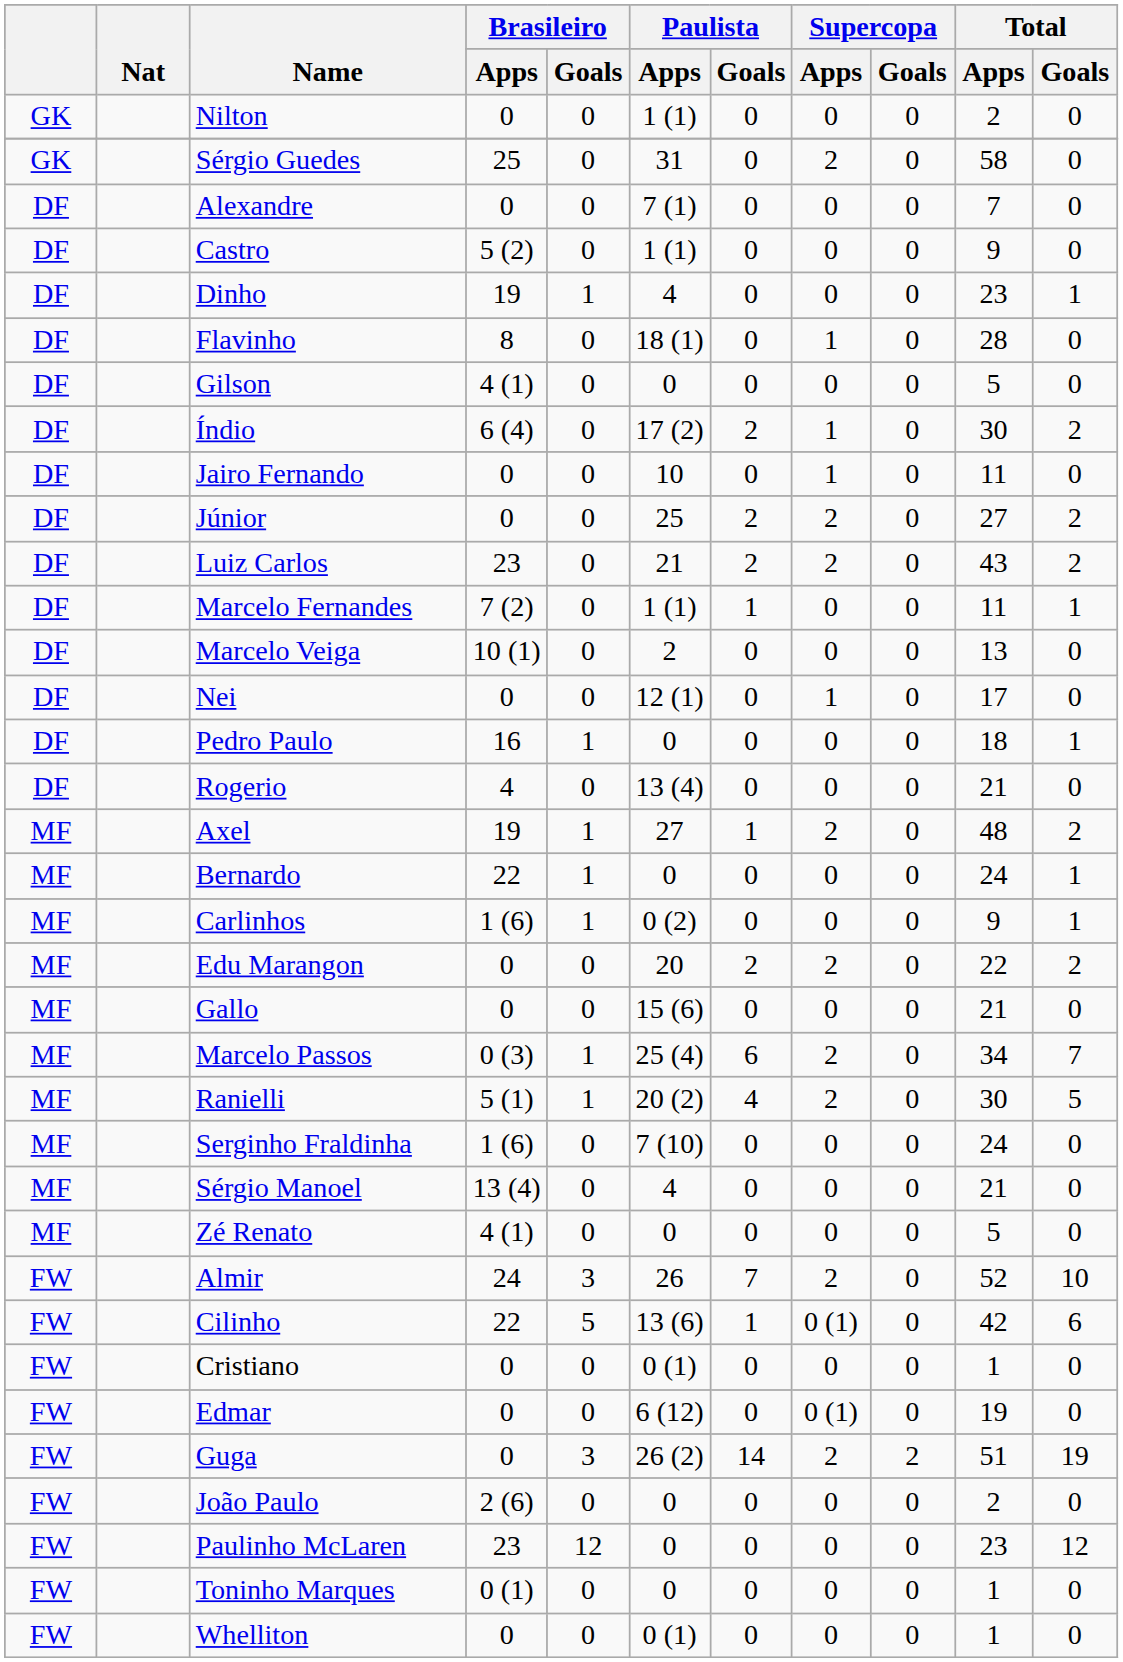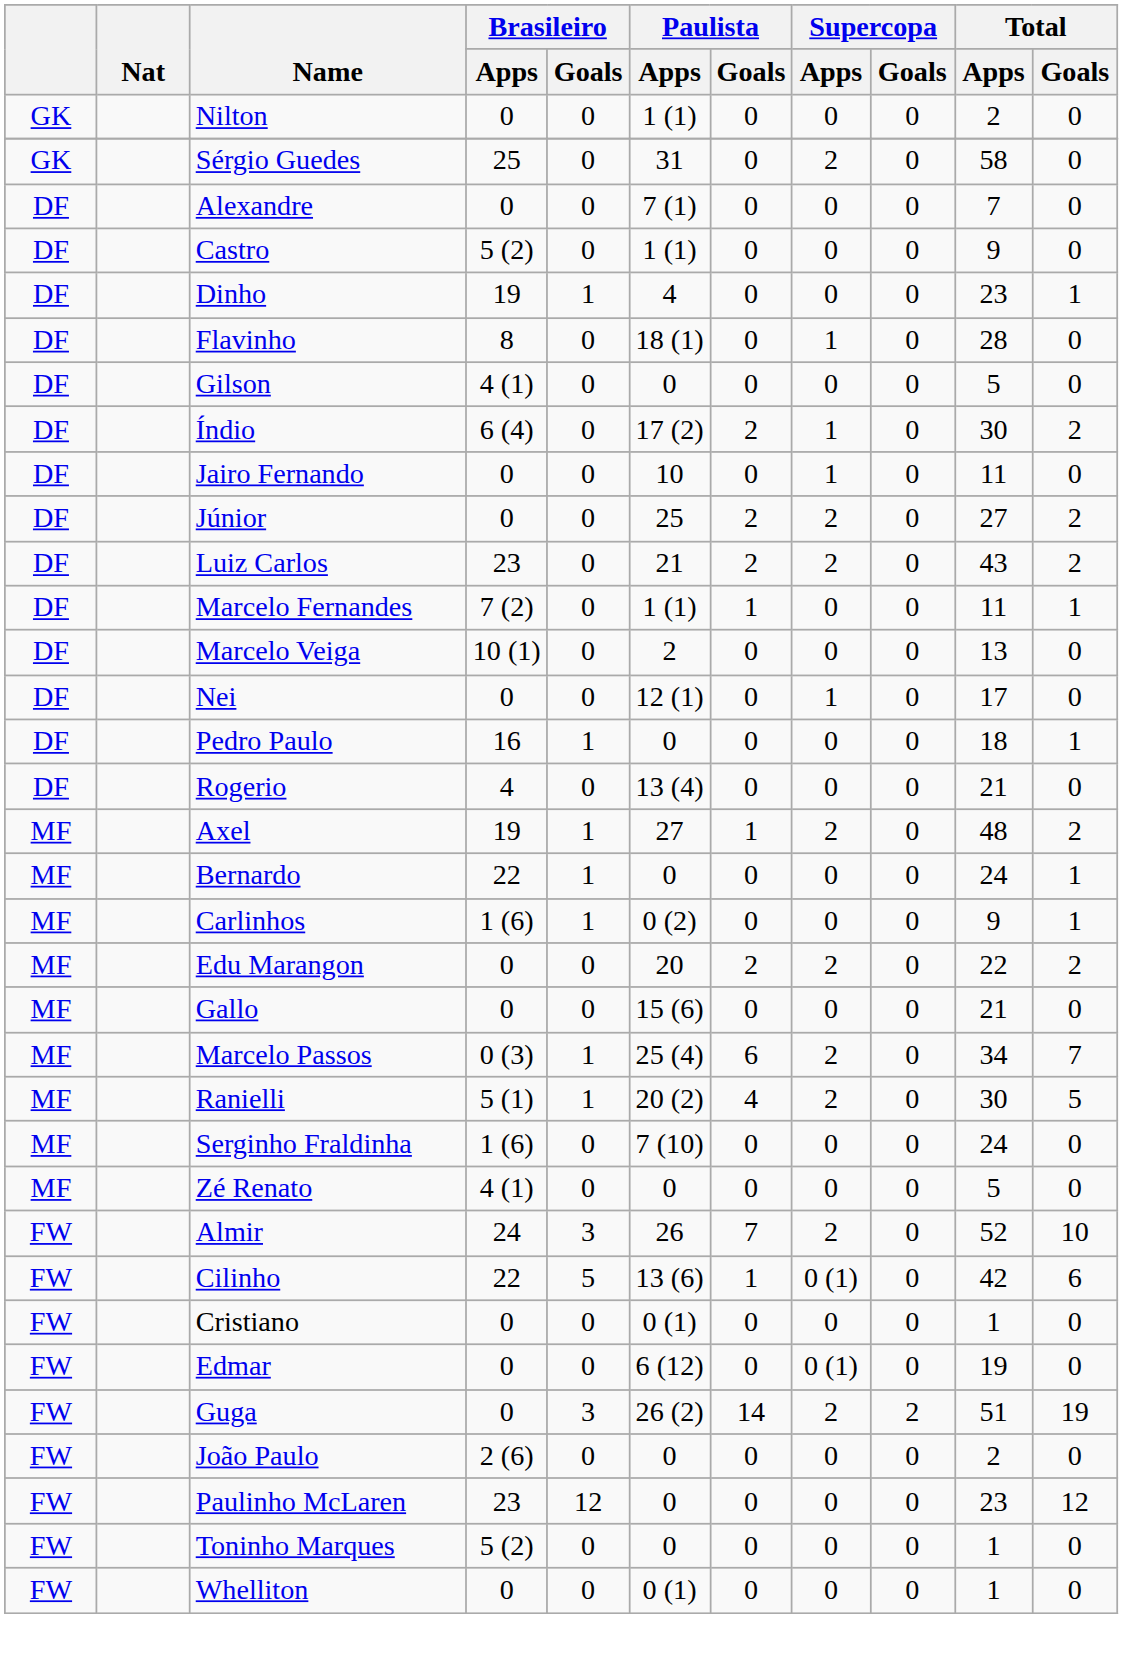 <table class="wikitable sortable" style="text-align:center;">
 <tr>
 <th rowspan="2" width="45" valign="bottom"></th>
 <th rowspan="2" width="45" valign="bottom">Nat</th>
 <th rowspan="2" width="150" valign="bottom">Name</th>
 <th colspan="2" width="85"><a href='#'>Brasileiro</a></th>
 <th colspan="2" width="85"><a href='#'>Paulista</a></th>
 <th colspan="2" width="85"><a href='#'>Supercopa</a></th>
 <th colspan="2" width="85">Total</th>
 </tr>
 <tr>
 <th>Apps</th>
 <th>Goals</th>
 <th>Apps</th>
 <th>Goals</th>
 <th>Apps</th>
 <th>Goals</th>
 <th>Apps</th>
 <th>Goals</th>
 </tr>
 <tr>
 <td><a href='#'>GK</a></td>
 <td></td>
 <td align=left><a href='#'>Nilton</a></td>
 <td>0</td>
 <td>0</td>
 <td>1 (1)</td>
 <td>0</td>
 <td>0</td>
 <td>0</td>
 <td>2</td>
 <td>0</td>
 </tr>
 <tr>
 </tr>
 <tr>
 <td><a href='#'>GK</a></td>
 <td></td>
 <td align=left><a href='#'>Sérgio Guedes</a></td>
 <td>25</td>
 <td>0</td>
 <td>31</td>
 <td>0</td>
 <td>2</td>
 <td>0</td>
 <td>58</td>
 <td>0</td>
 </tr>
 <tr>
 <td><a href='#'>DF</a></td>
 <td></td>
 <td align=left><a href='#'>Alexandre</a></td>
 <td>0</td>
 <td>0</td>
 <td>7 (1)</td>
 <td>0</td>
 <td>0</td>
 <td>0</td>
 <td>7</td>
 <td>0</td>
 </tr>
 <tr>
 <td><a href='#'>DF</a></td>
 <td></td>
 <td align=left><a href='#'>Castro</a></td>
 <td>5 (2)</td>
 <td>0</td>
 <td>1 (1)</td>
 <td>0</td>
 <td>0</td>
 <td>0</td>
 <td>9</td>
 <td>0</td>
 </tr>
 <tr>
 <td><a href='#'>DF</a></td>
 <td></td>
 <td align=left><a href='#'>Dinho</a></td>
 <td>19</td>
 <td>1</td>
 <td>4</td>
 <td>0</td>
 <td>0</td>
 <td>0</td>
 <td>23</td>
 <td>1</td>
 </tr>
 <tr>
 <td><a href='#'>DF</a></td>
 <td></td>
 <td align=left><a href='#'>Flavinho</a></td>
 <td>8</td>
 <td>0</td>
 <td>18 (1)</td>
 <td>0</td>
 <td>1</td>
 <td>0</td>
 <td>28</td>
 <td>0</td>
 </tr>
 <tr>
 <td><a href='#'>DF</a></td>
 <td></td>
 <td align=left><a href='#'>Gilson</a></td>
 <td>4 (1)</td>
 <td>0</td>
 <td>0</td>
 <td>0</td>
 <td>0</td>
 <td>0</td>
 <td>5</td>
 <td>0</td>
 </tr>
 <tr>
 <td><a href='#'>DF</a></td>
 <td></td>
 <td align=left><a href='#'>Índio</a></td>
 <td>6 (4)</td>
 <td>0</td>
 <td>17 (2)</td>
 <td>2</td>
 <td>1</td>
 <td>0</td>
 <td>30</td>
 <td>2</td>
 </tr>
 <tr>
 <td><a href='#'>DF</a></td>
 <td></td>
 <td align=left><a href='#'>Jairo Fernando</a></td>
 <td>0</td>
 <td>0</td>
 <td>10</td>
 <td>0</td>
 <td>1</td>
 <td>0</td>
 <td>11</td>
 <td>0</td>
 </tr>
 <tr>
 <td><a href='#'>DF</a></td>
 <td></td>
 <td align=left><a href='#'>Júnior</a></td>
 <td>0</td>
 <td>0</td>
 <td>25</td>
 <td>2</td>
 <td>2</td>
 <td>0</td>
 <td>27</td>
 <td>2</td>
 </tr>
 <tr>
 <td><a href='#'>DF</a></td>
 <td></td>
 <td align=left><a href='#'>Luiz Carlos</a></td>
 <td>23</td>
 <td>0</td>
 <td>21</td>
 <td>2</td>
 <td>2</td>
 <td>0</td>
 <td>43</td>
 <td>2</td>
 </tr>
 <tr>
 <td><a href='#'>DF</a></td>
 <td></td>
 <td align=left><a href='#'>Marcelo Fernandes</a></td>
 <td>7 (2)</td>
 <td>0</td>
 <td>1 (1)</td>
 <td>1</td>
 <td>0</td>
 <td>0</td>
 <td>11</td>
 <td>1</td>
 </tr>
 <tr>
 <td><a href='#'>DF</a></td>
 <td></td>
 <td align=left><a href='#'>Marcelo Veiga</a></td>
 <td>10 (1)</td>
 <td>0</td>
 <td>2</td>
 <td>0</td>
 <td>0</td>
 <td>0</td>
 <td>13</td>
 <td>0</td>
 </tr>
 <tr>
 <td><a href='#'>DF</a></td>
 <td></td>
 <td align=left><a href='#'>Nei</a></td>
 <td>0</td>
 <td>0</td>
 <td>12 (1)</td>
 <td>0</td>
 <td>1</td>
 <td>0</td>
 <td>17</td>
 <td>0</td>
 </tr>
 <tr>
 <td><a href='#'>DF</a></td>
 <td></td>
 <td align=left><a href='#'>Pedro Paulo</a></td>
 <td>16</td>
 <td>1</td>
 <td>0</td>
 <td>0</td>
 <td>0</td>
 <td>0</td>
 <td>18</td>
 <td>1</td>
 </tr>
 <tr>
 <td><a href='#'>DF</a></td>
 <td></td>
 <td align=left><a href='#'>Rogerio</a></td>
 <td>4</td>
 <td>0</td>
 <td>13 (4)</td>
 <td>0</td>
 <td>0</td>
 <td>0</td>
 <td>21</td>
 <td>0</td>
 </tr>
 <tr>
 <td><a href='#'>MF</a></td>
 <td></td>
 <td align=left><a href='#'>Axel</a></td>
 <td>19</td>
 <td>1</td>
 <td>27</td>
 <td>1</td>
 <td>2</td>
 <td>0</td>
 <td>48</td>
 <td>2</td>
 </tr>
 <tr>
 <td><a href='#'>MF</a></td>
 <td></td>
 <td align=left><a href='#'>Bernardo</a></td>
 <td>22</td>
 <td>1</td>
 <td>0</td>
 <td>0</td>
 <td>0</td>
 <td>0</td>
 <td>24</td>
 <td>1</td>
 </tr>
 <tr>
 <td><a href='#'>MF</a></td>
 <td></td>
 <td align=left><a href='#'>Carlinhos</a></td>
 <td>1 (6)</td>
 <td>1</td>
 <td>0 (2)</td>
 <td>0</td>
 <td>0</td>
 <td>0</td>
 <td>9</td>
 <td>1</td>
 </tr>
 <tr>
 <td><a href='#'>MF</a></td>
 <td></td>
 <td align=left><a href='#'>Edu Marangon</a></td>
 <td>0</td>
 <td>0</td>
 <td>20</td>
 <td>2</td>
 <td>2</td>
 <td>0</td>
 <td>22</td>
 <td>2</td>
 </tr>
 <tr>
 <td><a href='#'>MF</a></td>
 <td></td>
 <td align=left><a href='#'>Gallo</a></td>
 <td>0</td>
 <td>0</td>
 <td>15 (6)</td>
 <td>0</td>
 <td>0</td>
 <td>0</td>
 <td>21</td>
 <td>0</td>
 </tr>
 <tr>
 <td><a href='#'>MF</a></td>
 <td></td>
 <td align=left><a href='#'>Marcelo Passos</a></td>
 <td>0 (3)</td>
 <td>1</td>
 <td>25 (4)</td>
 <td>6</td>
 <td>2</td>
 <td>0</td>
 <td>34</td>
 <td>7</td>
 </tr>
 <tr>
 <td><a href='#'>MF</a></td>
 <td></td>
 <td align=left><a href='#'>Ranielli</a></td>
 <td>5 (1)</td>
 <td>1</td>
 <td>20 (2)</td>
 <td>4</td>
 <td>2</td>
 <td>0</td>
 <td>30</td>
 <td>5</td>
 </tr>
 <tr>
 <td><a href='#'>MF</a></td>
 <td></td>
 <td align=left><a href='#'>Serginho Fraldinha</a></td>
 <td>1 (6)</td>
 <td>0</td>
 <td>7 (10)</td>
 <td>0</td>
 <td>0</td>
 <td>0</td>
 <td>24</td>
 <td>0</td>
 </tr>
 <tr>
 <td><a href='#'>MF</a></td>
 <td></td>
-<td align=left><a href='#'>Sérgio Manoel</a></td>
-<td>13 (4)</td>
-<td>0</td>
-<td>4</td>
-<td>0</td>
-<td>0</td>
-<td>0</td>
-<td>21</td>
-<td>0</td>
-</tr>
-<tr>
-<td><a href='#'>MF</a></td>
-<td></td>
 <td align=left><a href='#'>Zé Renato</a></td>
 <td>4 (1)</td>
 <td>0</td>
 <td>0</td>
 <td>0</td>
 <td>0</td>
 <td>0</td>
 <td>5</td>
 <td>0</td>
 </tr>
 <tr>
 <td><a href='#'>FW</a></td>
 <td></td>
 <td align=left><a href='#'>Almir</a></td>
 <td>24</td>
 <td>3</td>
 <td>26</td>
 <td>7</td>
 <td>2</td>
 <td>0</td>
 <td>52</td>
 <td>10</td>
 </tr>
 <tr>
 <td><a href='#'>FW</a></td>
 <td></td>
 <td align=left><a href='#'>Cilinho</a></td>
 <td>22</td>
 <td>5</td>
 <td>13 (6)</td>
 <td>1</td>
 <td>0 (1)</td>
 <td>0</td>
 <td>42</td>
 <td>6</td>
 </tr>
 <tr>
 <td><a href='#'>FW</a></td>
 <td></td>
 <td align=left>Cristiano</td>
 <td>0</td>
 <td>0</td>
 <td>0 (1)</td>
 <td>0</td>
 <td>0</td>
 <td>0</td>
 <td>1</td>
 <td>0</td>
 </tr>
 <tr>
 <td><a href='#'>FW</a></td>
 <td></td>
 <td align=left><a href='#'>Edmar</a></td>
 <td>0</td>
 <td>0</td>
 <td>6 (12)</td>
 <td>0</td>
 <td>0 (1)</td>
 <td>0</td>
 <td>19</td>
 <td>0</td>
 </tr>
 <tr>
 <td><a href='#'>FW</a></td>
 <td></td>
 <td align=left><a href='#'>Guga</a></td>
 <td>0</td>
 <td>3</td>
 <td>26 (2)</td>
 <td>14</td>
 <td>2</td>
 <td>2</td>
 <td>51</td>
 <td>19</td>
 </tr>
 <tr>
 <td><a href='#'>FW</a></td>
 <td></td>
 <td align=left><a href='#'>João Paulo</a></td>
 <td>2 (6)</td>
 <td>0</td>
 <td>0</td>
 <td>0</td>
 <td>0</td>
 <td>0</td>
 <td>2</td>
 <td>0</td>
 </tr>
 <tr>
 <td><a href='#'>FW</a></td>
 <td></td>
 <td align=left><a href='#'>Paulinho McLaren</a></td>
 <td>23</td>
 <td>12</td>
 <td>0</td>
 <td>0</td>
 <td>0</td>
 <td>0</td>
 <td>23</td>
 <td>12</td>
 </tr>
 <tr>
 <td><a href='#'>FW</a></td>
 <td></td>
 <td align=left><a href='#'>Toninho Marques</a></td>
-<td>0 (1)</td>
+<td>5 (2)</td>
 <td>0</td>
 <td>0</td>
 <td>0</td>
 <td>0</td>
 <td>0</td>
 <td>1</td>
 <td>0</td>
 </tr>
 <tr>
 <td><a href='#'>FW</a></td>
 <td></td>
 <td align=left><a href='#'>Whelliton</a></td>
 <td>0</td>
 <td>0</td>
 <td>0 (1)</td>
 <td>0</td>
 <td>0</td>
 <td>0</td>
 <td>1</td>
 <td>0</td>
 </tr>
 <tr>
 </tr>
 </table>
